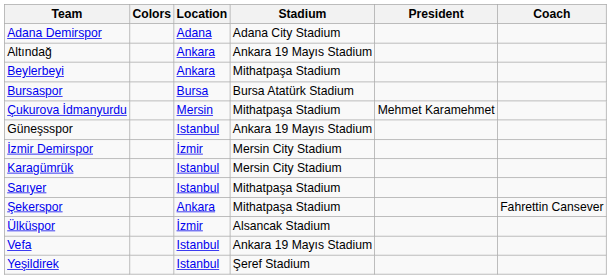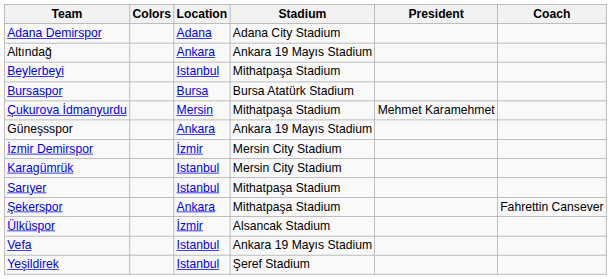 <table class="wikitable sortable">
 <tr>
 <th>Team</th>
 <th>Colors</th>
 <th>Location</th>
 <th>Stadium</th>
 <th>President</th>
 <th>Coach</th>
 </tr>
 <tr>
 <td><a href='#'>Adana Demirspor</a></td>
 <td></td>
 <td><a href='#'>Adana</a></td>
 <td>Adana City Stadium</td>
 <td></td>
 <td></td>
 </tr>
 <tr>
 <td>Altındağ</td>
 <td></td>
 <td><a href='#'>Ankara</a></td>
 <td>Ankara 19 Mayıs Stadium</td>
 <td></td>
 <td></td>
 </tr>
 <tr>
 <td><a href='#'>Beylerbeyi</a></td>
 <td></td>
-<td><a href='#'>Ankara</a></td>
+<td><a href='#'>Istanbul</a></td>
 <td>Mithatpaşa Stadium</td>
 <td></td>
 <td></td>
 </tr>
 <tr>
 <td><a href='#'>Bursaspor</a></td>
 <td></td>
 <td><a href='#'>Bursa</a></td>
 <td>Bursa Atatürk Stadium</td>
 <td></td>
 <td></td>
 </tr>
 <tr>
 <td><a href='#'>Çukurova İdmanyurdu</a></td>
 <td></td>
 <td><a href='#'>Mersin</a></td>
 <td>Mithatpaşa Stadium</td>
 <td>Mehmet Karamehmet</td>
 <td></td>
 </tr>
 <tr>
 <td>Güneşsspor</td>
 <td></td>
-<td><a href='#'>Istanbul</a></td>
+<td><a href='#'>Ankara</a></td>
 <td>Ankara 19 Mayıs Stadium</td>
 <td></td>
 <td></td>
 </tr>
 <tr>
 <td><a href='#'>İzmir Demirspor</a></td>
 <td></td>
 <td><a href='#'>İzmir</a></td>
 <td>Mersin City Stadium</td>
 <td></td>
 <td></td>
 </tr>
 <tr>
 <td><a href='#'>Karagümrük</a></td>
 <td></td>
 <td><a href='#'>Istanbul</a></td>
 <td>Mersin City Stadium</td>
 <td></td>
 <td></td>
 </tr>
 <tr>
 <td><a href='#'>Sarıyer</a></td>
 <td></td>
 <td><a href='#'>Istanbul</a></td>
 <td>Mithatpaşa Stadium</td>
 <td></td>
 <td></td>
 </tr>
 <tr>
 <td><a href='#'>Şekerspor</a></td>
 <td></td>
 <td><a href='#'>Ankara</a></td>
 <td>Mithatpaşa Stadium</td>
 <td></td>
 <td>Fahrettin Cansever</td>
 </tr>
 <tr>
 <td><a href='#'>Ülküspor</a></td>
 <td></td>
 <td><a href='#'>İzmir</a></td>
 <td>Alsancak Stadium</td>
 <td></td>
 <td></td>
 </tr>
 <tr>
 <td><a href='#'>Vefa</a></td>
 <td></td>
 <td><a href='#'>Istanbul</a></td>
 <td>Ankara 19 Mayıs Stadium</td>
 <td></td>
 <td></td>
 </tr>
 <tr>
 <td><a href='#'>Yeşildirek</a></td>
 <td></td>
 <td><a href='#'>Istanbul</a></td>
 <td>Şeref Stadium</td>
 <td></td>
 <td></td>
 </tr>
 </table>
